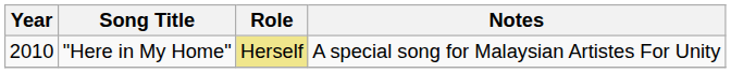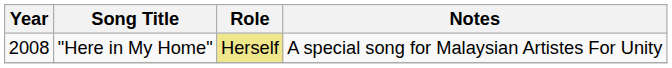 <table class="wikitable">
 <tr>
 <th>Year</th>
 <th>Song Title</th>
 <th>Role</th>
 <th>Notes</th>
 </tr>
 <tr>
-<td>2010</td>
+<td>2008</td>
 <td>"Here in My Home"</td>
 <td style="background: khaki;">Herself</td>
 <td>A special song for Malaysian Artistes For Unity</td>
 </tr>
 <tr>
 </tr>
 </table>
